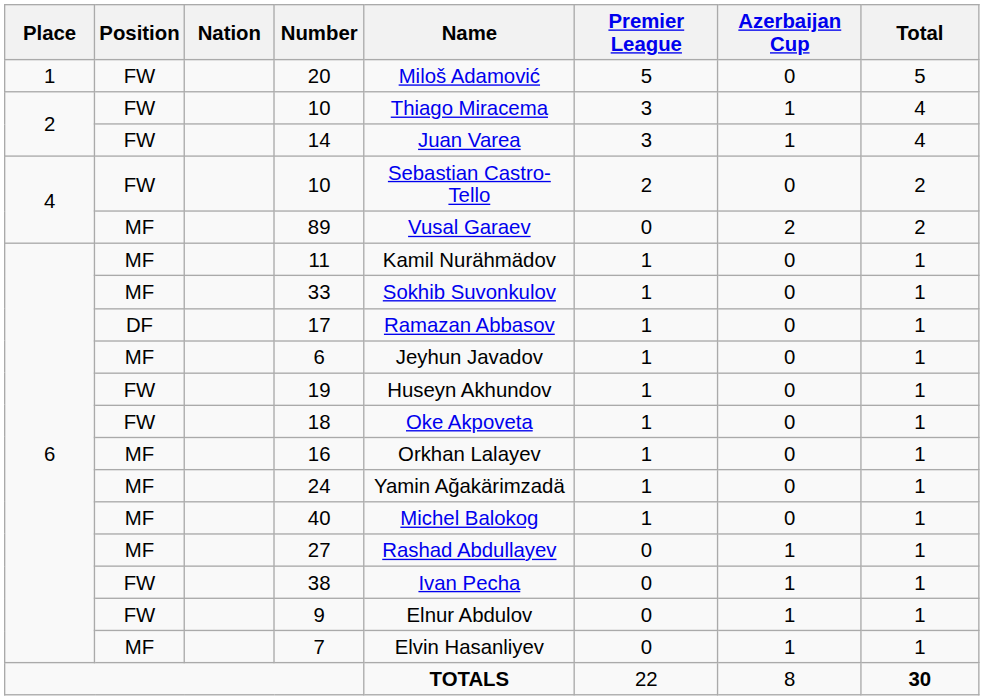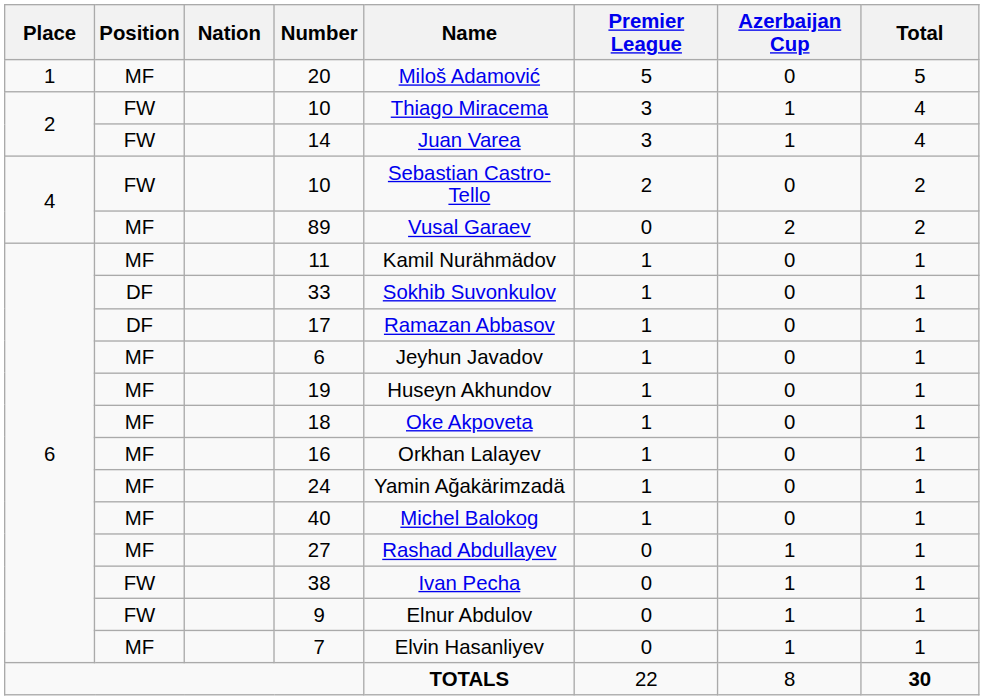 <table class="wikitable" style="font-size: 95%; text-align: center;">
 <tr>
 <th width=60>Place</th>
 <th width=60>Position</th>
 <th width=60>Nation</th>
 <th width=60>Number</th>
 <th width=150>Name</th>
 <th width=100><a href='#'>Premier League</a></th>
 <th width=100><a href='#'>Azerbaijan Cup</a></th>
 <th width=80>Total</th>
 </tr>
 <tr>
 <td>1</td>
-<td>FW</td>
+<td>MF</td>
 <td></td>
 <td>20</td>
 <td><a href='#'>Miloš Adamović</a></td>
 <td>5</td>
 <td>0</td>
 <td>5</td>
 </tr>
 <tr>
 <td rowspan="2">2</td>
 <td>FW</td>
 <td></td>
 <td>10</td>
 <td><a href='#'>Thiago Miracema</a></td>
 <td>3</td>
 <td>1</td>
 <td>4</td>
 </tr>
 <tr>
 <td>FW</td>
 <td></td>
 <td>14</td>
 <td><a href='#'>Juan Varea</a></td>
 <td>3</td>
 <td>1</td>
 <td>4</td>
 </tr>
 <tr>
 <td rowspan="2">4</td>
 <td>FW</td>
 <td></td>
 <td>10</td>
 <td><a href='#'>Sebastian Castro-Tello</a></td>
 <td>2</td>
 <td>0</td>
 <td>2</td>
 </tr>
 <tr>
 <td>MF</td>
 <td></td>
 <td>89</td>
 <td><a href='#'>Vusal Garaev</a></td>
 <td>0</td>
 <td>2</td>
 <td>2</td>
 </tr>
 <tr>
 <td rowspan="13">6</td>
 <td>MF</td>
 <td></td>
 <td>11</td>
 <td>Kamil Nurähmädov</td>
 <td>1</td>
 <td>0</td>
 <td>1</td>
 </tr>
 <tr>
-<td>MF</td>
+<td>DF</td>
 <td></td>
 <td>33</td>
 <td><a href='#'>Sokhib Suvonkulov</a></td>
 <td>1</td>
 <td>0</td>
 <td>1</td>
 </tr>
 <tr>
 <td>DF</td>
 <td></td>
 <td>17</td>
 <td><a href='#'>Ramazan Abbasov</a></td>
 <td>1</td>
 <td>0</td>
 <td>1</td>
 </tr>
 <tr>
 <td>MF</td>
 <td></td>
 <td>6</td>
 <td>Jeyhun Javadov</td>
 <td>1</td>
 <td>0</td>
 <td>1</td>
 </tr>
 <tr>
-<td>FW</td>
+<td>MF</td>
 <td></td>
 <td>19</td>
 <td>Huseyn Akhundov</td>
 <td>1</td>
 <td>0</td>
 <td>1</td>
 </tr>
 <tr>
-<td>FW</td>
+<td>MF</td>
 <td></td>
 <td>18</td>
 <td><a href='#'>Oke Akpoveta</a></td>
 <td>1</td>
 <td>0</td>
 <td>1</td>
 </tr>
 <tr>
 <td>MF</td>
 <td></td>
 <td>16</td>
 <td>Orkhan Lalayev</td>
 <td>1</td>
 <td>0</td>
 <td>1</td>
 </tr>
 <tr>
 <td>MF</td>
 <td></td>
 <td>24</td>
 <td>Yamin Ağakärimzadä</td>
 <td>1</td>
 <td>0</td>
 <td>1</td>
 </tr>
 <tr>
 <td>MF</td>
 <td></td>
 <td>40</td>
 <td><a href='#'>Michel Balokog</a></td>
 <td>1</td>
 <td>0</td>
 <td>1</td>
 </tr>
 <tr>
 <td>MF</td>
 <td></td>
 <td>27</td>
 <td><a href='#'>Rashad Abdullayev</a></td>
 <td>0</td>
 <td>1</td>
 <td>1</td>
 </tr>
 <tr>
 <td>FW</td>
 <td></td>
 <td>38</td>
 <td><a href='#'>Ivan Pecha</a></td>
 <td>0</td>
 <td>1</td>
 <td>1</td>
 </tr>
 <tr>
 <td>FW</td>
 <td></td>
 <td>9</td>
 <td>Elnur Abdulov</td>
 <td>0</td>
 <td>1</td>
 <td>1</td>
 </tr>
 <tr>
 <td>MF</td>
 <td></td>
 <td>7</td>
 <td>Elvin Hasanliyev</td>
 <td>0</td>
 <td>1</td>
 <td>1</td>
 </tr>
 <tr>
 <td colspan="4"></td>
 <td><strong>TOTALS</strong></td>
 <td>22</td>
 <td>8</td>
 <td><strong>30</strong></td>
 </tr>
 </table>
